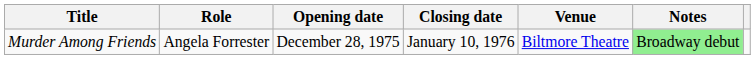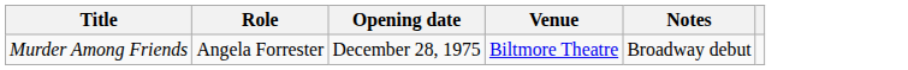 <table class="wikitable sortable plainrowheaders">
 <tr style="text-align:left;">
 <th>Title</th>
 <th>Role</th>
 <th>Opening date</th>
-<th>Closing date</th>
 <th>Venue</th>
 <th>Notes</th>
 <th class="unsortable"></th>
 </tr>
 <tr>
 <td><em>Murder Among Friends</em></td>
 <td>Angela Forrester</td>
 <td>December 28, 1975</td>
-<td>January 10, 1976</td>
 <td><a href='#'>Biltmore Theatre</a></td>
-<td style="background: lightgreen;">Broadway debut</td>
+<td>Broadway debut</td>
 <td style="text-align:center;"></td>
 </tr>
 </table>
